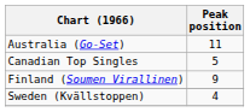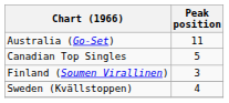 <table class="wikitable sortable" border="1">
 <tr>
 <th scope="col">Chart (1966)</th>
 <th scope="col">Peak<br>position</th>
 </tr>
 <tr>
 <td>Australia (<em><a href='#'>Go-Set</a></em>)</td>
 <td style="text-align:center;">11</td>
 </tr>
 <tr>
 <td>Canadian Top Singles</td>
 <td style="text-align:center;">5</td>
 </tr>
 <tr>
 <td>Finland (<a href='#'><em>Soumen Virallinen</em></a>)</td>
-<td style="text-align:center;">9</td>
+<td style="text-align:center;">3</td>
 </tr>
 <tr>
 </tr>
 <tr>
 </tr>
 <tr>
 <td>Sweden (Kvällstoppen)</td>
 <td style="text-align:center;">4</td>
 </tr>
 <tr>
 </tr>
 <tr>
 </tr>
 <tr>
 </tr>
 </table>
